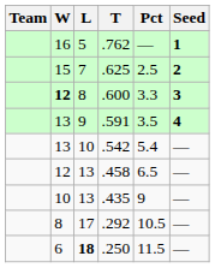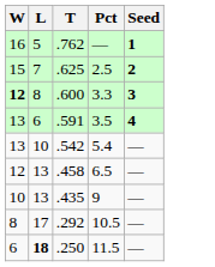 <table class=wikitable>
 <tr>
-<th>Team</th>
 <th>W</th>
 <th>L</th>
 <th>T</th>
 <th>Pct</th>
 <th>Seed</th>
 </tr>
 <tr bgcolor="#ccffcc">
-<td></td>
 <td>16</td>
 <td>5</td>
 <td>.762</td>
 <td>—</td>
 <td><strong>1</strong></td>
 </tr>
 <tr bgcolor="#ccffcc">
-<td></td>
 <td>15</td>
 <td>7</td>
 <td>.625</td>
 <td>2.5</td>
 <td><strong>2</strong></td>
 </tr>
 <tr bgcolor="#ccffcc">
-<td></td>
 <td><strong>12</strong></td>
 <td>8</td>
 <td>.600</td>
 <td>3.3</td>
 <td><strong>3</strong></td>
 </tr>
 <tr bgcolor="#ccffcc">
-<td></td>
 <td>13</td>
-<td>9</td>
+<td>6</td>
 <td>.591</td>
 <td>3.5</td>
 <td><strong>4</strong></td>
 </tr>
 <tr>
-<td></td>
 <td>13</td>
 <td>10</td>
 <td>.542</td>
 <td>5.4</td>
 <td>—</td>
 </tr>
 <tr>
-<td></td>
 <td>12</td>
 <td>13</td>
 <td>.458</td>
 <td>6.5</td>
 <td>—</td>
 </tr>
 <tr>
-<td></td>
 <td>10</td>
 <td>13</td>
 <td>.435</td>
 <td>9</td>
 <td>—</td>
 </tr>
 <tr>
-<td></td>
 <td>8</td>
 <td>17</td>
 <td>.292</td>
 <td>10.5</td>
 <td>—</td>
 </tr>
 <tr>
-<td></td>
 <td>6</td>
 <td><strong>18</strong></td>
 <td>.250</td>
 <td>11.5</td>
 <td>—</td>
 </tr>
 </table>
